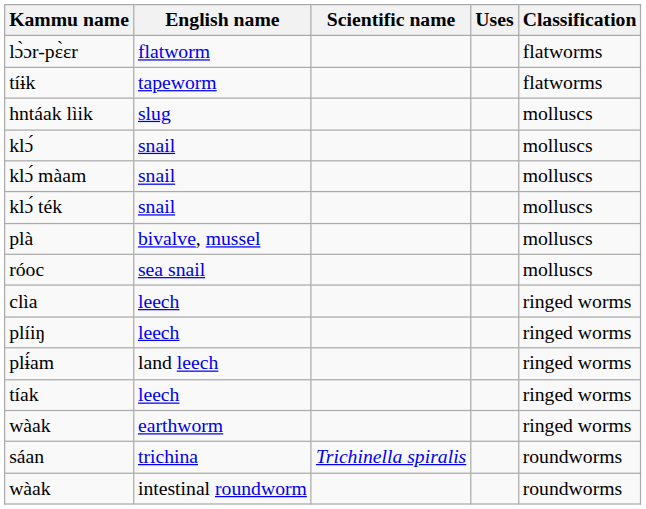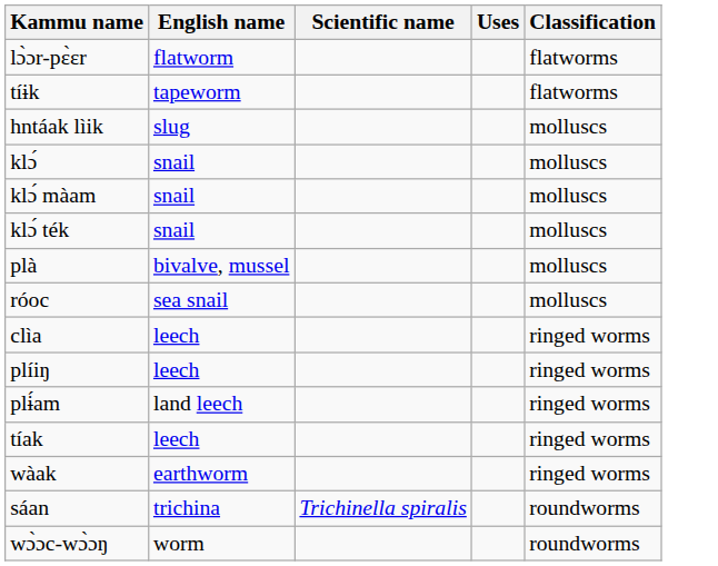 <table class="wikitable sortable">
 <tr>
 <th>Kammu name</th>
 <th>English name</th>
 <th>Scientific name</th>
 <th>Uses</th>
 <th>Classification</th>
 </tr>
 <tr>
 <td>lɔ̀ɔr-pɛ̀ɛr</td>
 <td><a href='#'>flatworm</a></td>
 <td></td>
 <td></td>
 <td>flatworms</td>
 </tr>
 <tr>
 <td>tíɨk</td>
 <td><a href='#'>tapeworm</a></td>
 <td></td>
 <td></td>
 <td>flatworms</td>
 </tr>
 <tr>
 <td>hntáak lìik</td>
 <td><a href='#'>slug</a></td>
 <td></td>
 <td></td>
 <td>molluscs</td>
 </tr>
 <tr>
 <td>klɔ́</td>
 <td><a href='#'>snail</a></td>
 <td></td>
 <td></td>
 <td>molluscs</td>
 </tr>
 <tr>
 <td>klɔ́ màam</td>
 <td><a href='#'>snail</a></td>
 <td></td>
 <td></td>
 <td>molluscs</td>
 </tr>
 <tr>
 <td>klɔ́ ték</td>
 <td><a href='#'>snail</a></td>
 <td></td>
 <td></td>
 <td>molluscs</td>
 </tr>
 <tr>
 <td>plà</td>
 <td><a href='#'>bivalve</a>, <a href='#'>mussel</a></td>
 <td></td>
 <td></td>
 <td>molluscs</td>
 </tr>
 <tr>
 <td>róoc</td>
 <td><a href='#'>sea snail</a></td>
 <td></td>
 <td></td>
 <td>molluscs</td>
 </tr>
 <tr>
 <td>clìa</td>
 <td><a href='#'>leech</a></td>
 <td></td>
 <td></td>
 <td>ringed worms</td>
 </tr>
 <tr>
 <td>plíiŋ</td>
 <td><a href='#'>leech</a></td>
 <td></td>
 <td></td>
 <td>ringed worms</td>
 </tr>
 <tr>
 <td>plɨ́am</td>
 <td>land <a href='#'>leech</a></td>
 <td></td>
 <td></td>
 <td>ringed worms</td>
 </tr>
 <tr>
 <td>tíak</td>
 <td><a href='#'>leech</a></td>
 <td></td>
 <td></td>
 <td>ringed worms</td>
 </tr>
 <tr>
 <td>wàak</td>
 <td><a href='#'>earthworm</a></td>
 <td></td>
 <td></td>
 <td>ringed worms</td>
 </tr>
 <tr>
 <td>sáan</td>
 <td><a href='#'>trichina</a></td>
 <td><em><a href='#'>Trichinella spiralis</a></em></td>
 <td></td>
 <td>roundworms</td>
 </tr>
 <tr>
-<td>wàak</td>
-<td>intestinal <a href='#'>roundworm</a></td>
+<td>wɔ̀ɔc-wɔ̀ɔŋ</td>
+<td>worm</td>
 <td></td>
 <td></td>
 <td>roundworms</td>
 </tr>
 </table>
